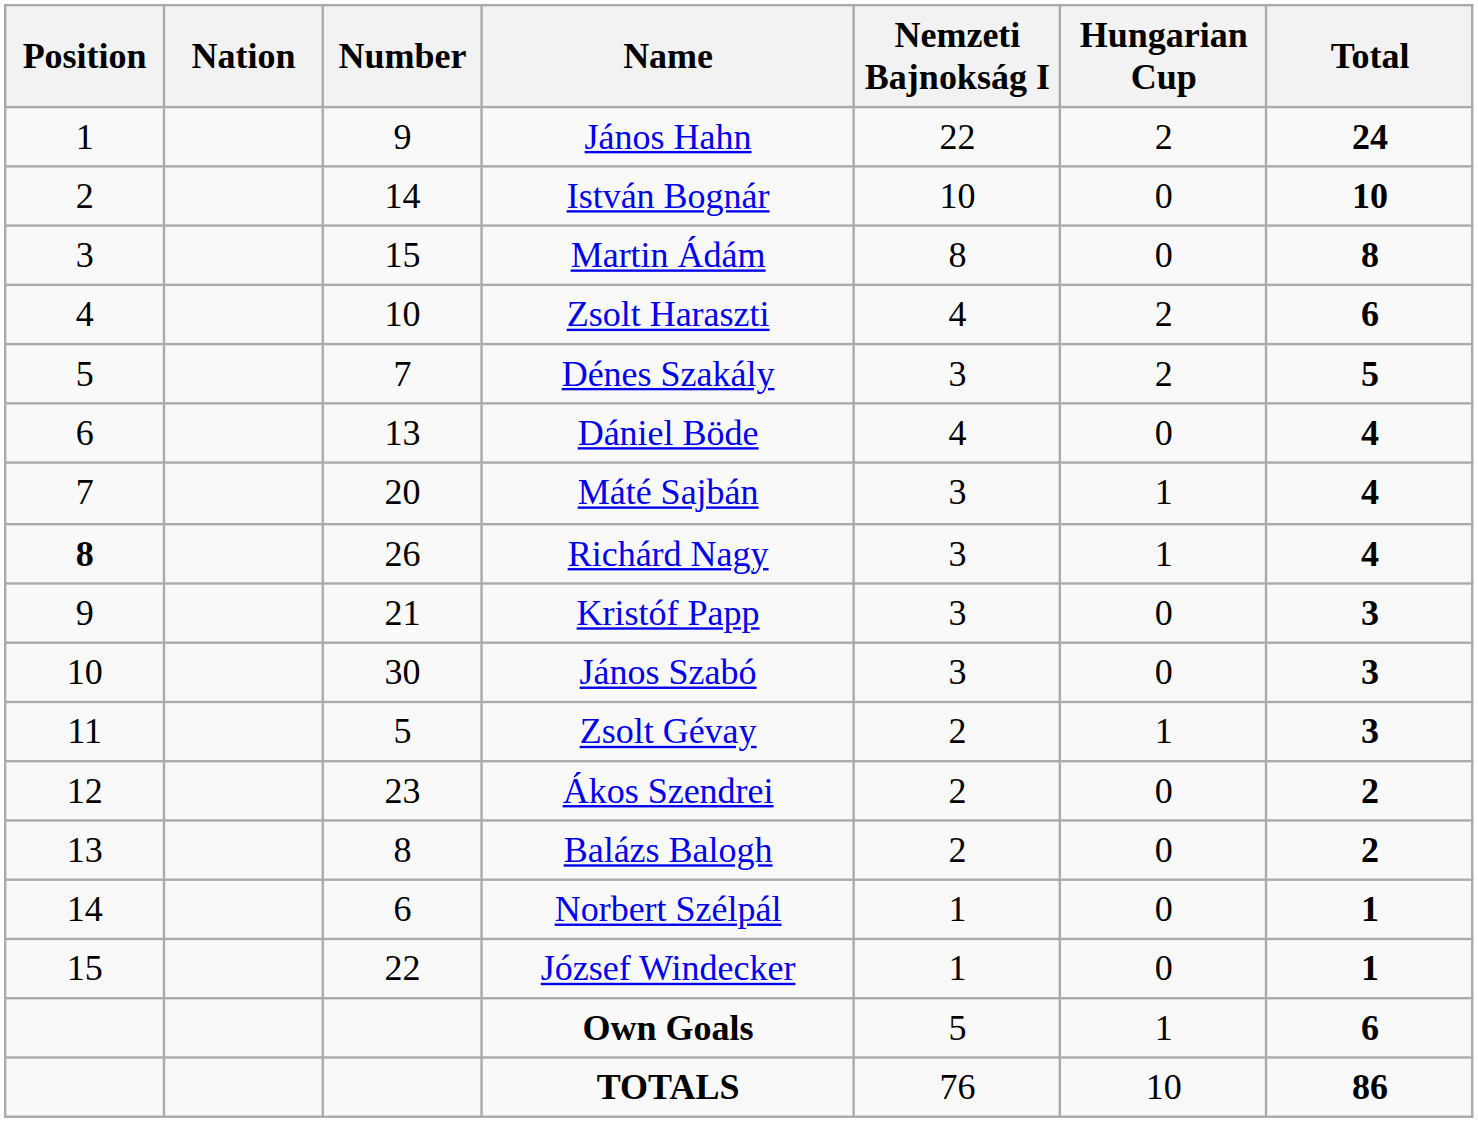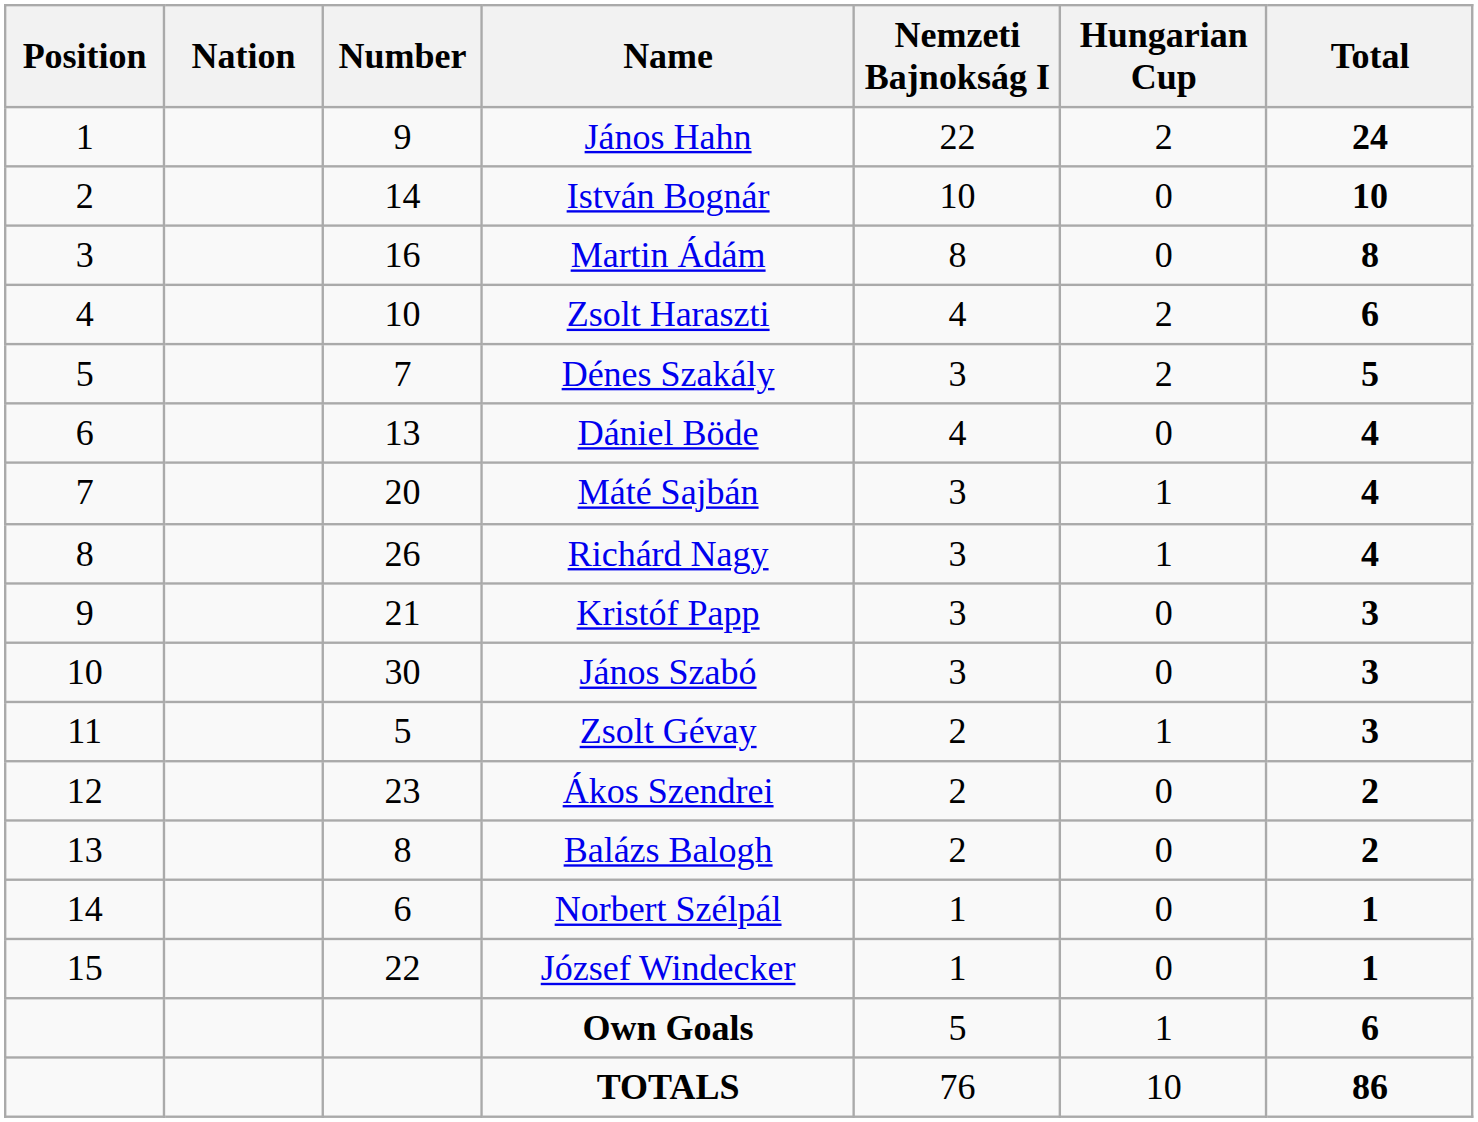 <table class="wikitable" style="font-size: 95%; text-align: center;">
 <tr>
 <th width=60>Position</th>
 <th width=60>Nation</th>
 <th width=60>Number</th>
 <th width=150>Name</th>
 <th width=80>Nemzeti Bajnokság I</th>
 <th width=80>Hungarian Cup</th>
 <th width=80>Total</th>
 </tr>
 <tr>
 <td>1</td>
 <td></td>
 <td>9</td>
 <td><a href='#'>János Hahn</a></td>
 <td>22</td>
 <td>2</td>
 <td><strong>24</strong></td>
 </tr>
 <tr>
 <td>2</td>
 <td></td>
 <td>14</td>
 <td><a href='#'>István Bognár</a></td>
 <td>10</td>
 <td>0</td>
 <td><strong>10</strong></td>
 </tr>
 <tr>
 <td>3</td>
 <td></td>
-<td>15</td>
+<td>16</td>
 <td><a href='#'>Martin Ádám</a></td>
 <td>8</td>
 <td>0</td>
 <td><strong>8</strong></td>
 </tr>
 <tr>
 <td>4</td>
 <td></td>
 <td>10</td>
 <td><a href='#'>Zsolt Haraszti</a></td>
 <td>4</td>
 <td>2</td>
 <td><strong>6</strong></td>
 </tr>
 <tr>
 <td>5</td>
 <td></td>
 <td>7</td>
 <td><a href='#'>Dénes Szakály</a></td>
 <td>3</td>
 <td>2</td>
 <td><strong>5</strong></td>
 </tr>
 <tr>
 <td>6</td>
 <td></td>
 <td>13</td>
 <td><a href='#'>Dániel Böde</a></td>
 <td>4</td>
 <td>0</td>
 <td><strong>4</strong></td>
 </tr>
 <tr>
 <td>7</td>
 <td></td>
 <td>20</td>
 <td><a href='#'>Máté Sajbán</a></td>
 <td>3</td>
 <td>1</td>
 <td><strong>4</strong></td>
 </tr>
 <tr>
-<td><strong>8</strong></td>
+<td>8</td>
 <td></td>
 <td>26</td>
 <td><a href='#'>Richárd Nagy</a></td>
 <td>3</td>
 <td>1</td>
 <td><strong>4</strong></td>
 </tr>
 <tr>
 <td>9</td>
 <td></td>
 <td>21</td>
 <td><a href='#'>Kristóf Papp</a></td>
 <td>3</td>
 <td>0</td>
 <td><strong>3</strong></td>
 </tr>
 <tr>
 <td>10</td>
 <td></td>
 <td>30</td>
 <td><a href='#'>János Szabó</a></td>
 <td>3</td>
 <td>0</td>
 <td><strong>3</strong></td>
 </tr>
 <tr>
 <td>11</td>
 <td></td>
 <td>5</td>
 <td><a href='#'>Zsolt Gévay</a></td>
 <td>2</td>
 <td>1</td>
 <td><strong>3</strong></td>
 </tr>
 <tr>
 <td>12</td>
 <td></td>
 <td>23</td>
 <td><a href='#'>Ákos Szendrei</a></td>
 <td>2</td>
 <td>0</td>
 <td><strong>2</strong></td>
 </tr>
 <tr>
 <td>13</td>
 <td></td>
 <td>8</td>
 <td><a href='#'>Balázs Balogh</a></td>
 <td>2</td>
 <td>0</td>
 <td><strong>2</strong></td>
 </tr>
 <tr>
 <td>14</td>
 <td></td>
 <td>6</td>
 <td><a href='#'>Norbert Szélpál</a></td>
 <td>1</td>
 <td>0</td>
 <td><strong>1</strong></td>
 </tr>
 <tr>
 <td>15</td>
 <td></td>
 <td>22</td>
 <td><a href='#'>József Windecker</a></td>
 <td>1</td>
 <td>0</td>
 <td><strong>1</strong></td>
 </tr>
 <tr>
 <td></td>
 <td></td>
 <td></td>
 <td><strong>Own Goals</strong></td>
 <td>5</td>
 <td>1</td>
 <td><strong>6</strong></td>
 </tr>
 <tr>
 <td></td>
 <td></td>
 <td></td>
 <td><strong>TOTALS</strong></td>
 <td>76</td>
 <td>10</td>
 <td><strong>86</strong></td>
 </tr>
 </table>
